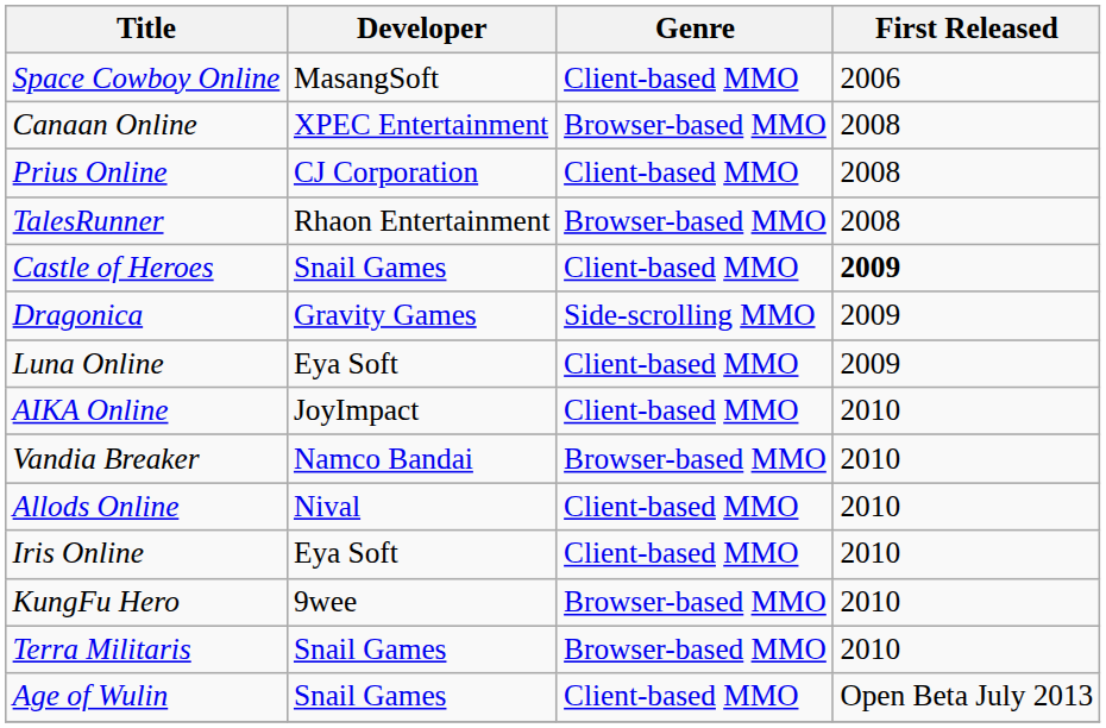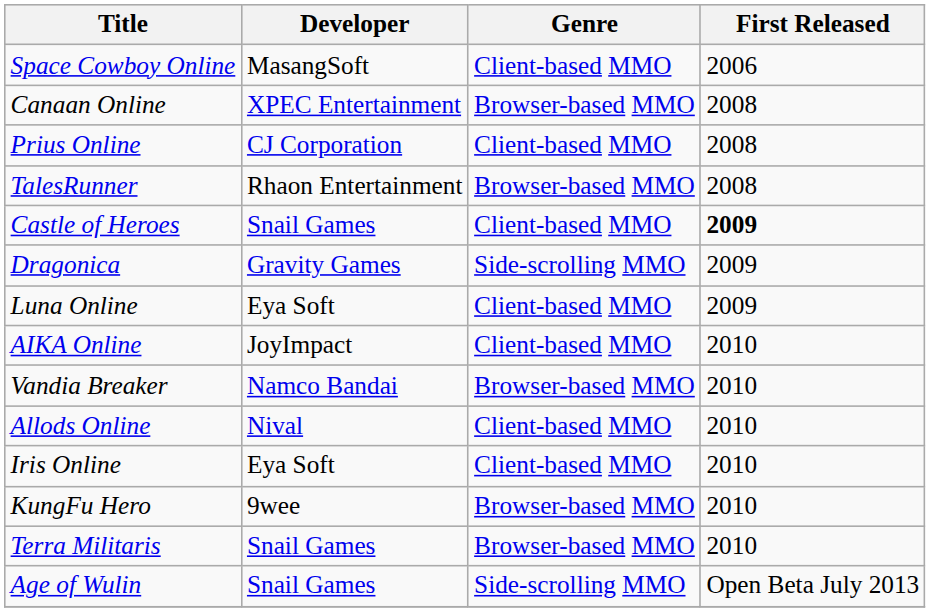 <table class="wikitable sortable">
 <tr>
 <th>Title</th>
 <th>Developer</th>
 <th>Genre</th>
 <th>First Released</th>
 </tr>
 <tr>
 <td><em><a href='#'>Space Cowboy Online</a></em></td>
 <td>MasangSoft</td>
 <td><a href='#'>Client-based</a> <a href='#'>MMO</a></td>
 <td>2006</td>
 </tr>
 <tr>
 <td><em>Canaan Online</em></td>
 <td><a href='#'>XPEC Entertainment</a></td>
 <td><a href='#'>Browser-based</a> <a href='#'>MMO</a></td>
 <td>2008</td>
 </tr>
 <tr>
 <td><em><a href='#'>Prius Online</a></em></td>
 <td><a href='#'>CJ Corporation</a></td>
 <td><a href='#'>Client-based</a> <a href='#'>MMO</a></td>
 <td>2008</td>
 </tr>
 <tr>
 <td><em><a href='#'>TalesRunner</a></em></td>
 <td>Rhaon Entertainment</td>
 <td><a href='#'>Browser-based</a> <a href='#'>MMO</a></td>
 <td>2008</td>
 </tr>
 <tr>
 <td><em><a href='#'>Castle of Heroes</a></em></td>
 <td><a href='#'>Snail Games</a></td>
 <td><a href='#'>Client-based</a> <a href='#'>MMO</a></td>
 <td><strong>2009</strong></td>
 </tr>
 <tr>
 <td><em><a href='#'>Dragonica</a></em></td>
 <td><a href='#'>Gravity Games</a></td>
 <td><a href='#'>Side-scrolling</a> <a href='#'>MMO</a></td>
 <td>2009</td>
 </tr>
 <tr>
 <td><em>Luna Online</em></td>
 <td>Eya Soft</td>
 <td><a href='#'>Client-based</a> <a href='#'>MMO</a></td>
 <td>2009</td>
 </tr>
 <tr>
 <td><em><a href='#'>AIKA Online</a></em></td>
 <td>JoyImpact</td>
 <td><a href='#'>Client-based</a> <a href='#'>MMO</a></td>
 <td>2010</td>
 </tr>
 <tr>
 <td><em>Vandia Breaker</em></td>
 <td><a href='#'>Namco Bandai</a></td>
 <td><a href='#'>Browser-based</a> <a href='#'>MMO</a></td>
 <td>2010</td>
 </tr>
 <tr>
 <td><em><a href='#'>Allods Online</a></em></td>
 <td><a href='#'>Nival</a></td>
 <td><a href='#'>Client-based</a> <a href='#'>MMO</a></td>
 <td>2010</td>
 </tr>
 <tr>
 <td><em>Iris Online</em></td>
 <td>Eya Soft</td>
 <td><a href='#'>Client-based</a> <a href='#'>MMO</a></td>
 <td>2010</td>
 </tr>
 <tr>
 <td><em>KungFu Hero</em></td>
 <td>9wee</td>
 <td><a href='#'>Browser-based</a> <a href='#'>MMO</a></td>
 <td>2010</td>
 </tr>
 <tr>
 <td><em><a href='#'>Terra Militaris</a></em></td>
 <td><a href='#'>Snail Games</a></td>
 <td><a href='#'>Browser-based</a> <a href='#'>MMO</a></td>
 <td>2010</td>
 </tr>
 <tr>
 <td><em><a href='#'>Age of Wulin</a></em></td>
 <td><a href='#'>Snail Games</a></td>
-<td><a href='#'>Client-based</a> <a href='#'>MMO</a></td>
+<td><a href='#'>Side-scrolling</a> <a href='#'>MMO</a></td>
 <td>Open Beta July 2013</td>
 </tr>
 <tr>
 </tr>
 </table>
